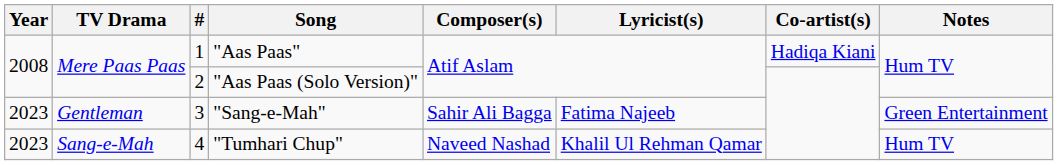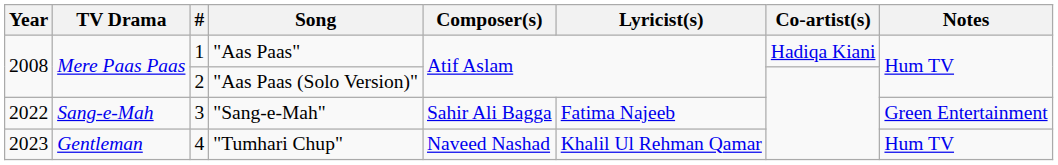 <table class="wikitable plainrowheaders">
 <tr>
 <th scope="col">Year</th>
 <th scope="col">TV Drama</th>
 <th>#</th>
 <th scope="col">Song</th>
 <th>Composer(s)</th>
 <th>Lyricist(s)</th>
 <th scope="col">Co-artist(s)</th>
 <th scope="col">Notes</th>
 </tr>
 <tr>
 <td rowspan="2">2008</td>
 <td rowspan="2"><em><a href='#'>Mere Paas Paas</a></em></td>
 <td>1</td>
 <td>"Aas Paas"</td>
 <td colspan="2" rowspan="2"><a href='#'>Atif Aslam</a></td>
 <td><a href='#'>Hadiqa Kiani</a></td>
 <td rowspan="2"><a href='#'>Hum TV</a></td>
 </tr>
 <tr>
 <td>2</td>
 <td>"Aas Paas (Solo Version)"</td>
 <td rowspan="3"></td>
 </tr>
 <tr>
-<td>2023</td>
-<td><em><a href='#'>Gentleman</a></em></td>
+<td>2022</td>
+<td><em><a href='#'>Sang-e-Mah</a></em></td>
 <td>3</td>
 <td>"Sang-e-Mah"</td>
 <td><a href='#'>Sahir Ali Bagga</a></td>
 <td><a href='#'>Fatima Najeeb</a></td>
 <td><a href='#'>Green Entertainment</a></td>
 </tr>
 <tr>
 <td>2023</td>
-<td><em><a href='#'>Sang-e-Mah</a></em></td>
+<td><em><a href='#'>Gentleman</a></em></td>
 <td>4</td>
 <td>"Tumhari Chup"</td>
 <td><a href='#'>Naveed Nashad</a></td>
 <td><a href='#'>Khalil Ul Rehman Qamar</a></td>
 <td><a href='#'>Hum TV</a></td>
 </tr>
 </table>
